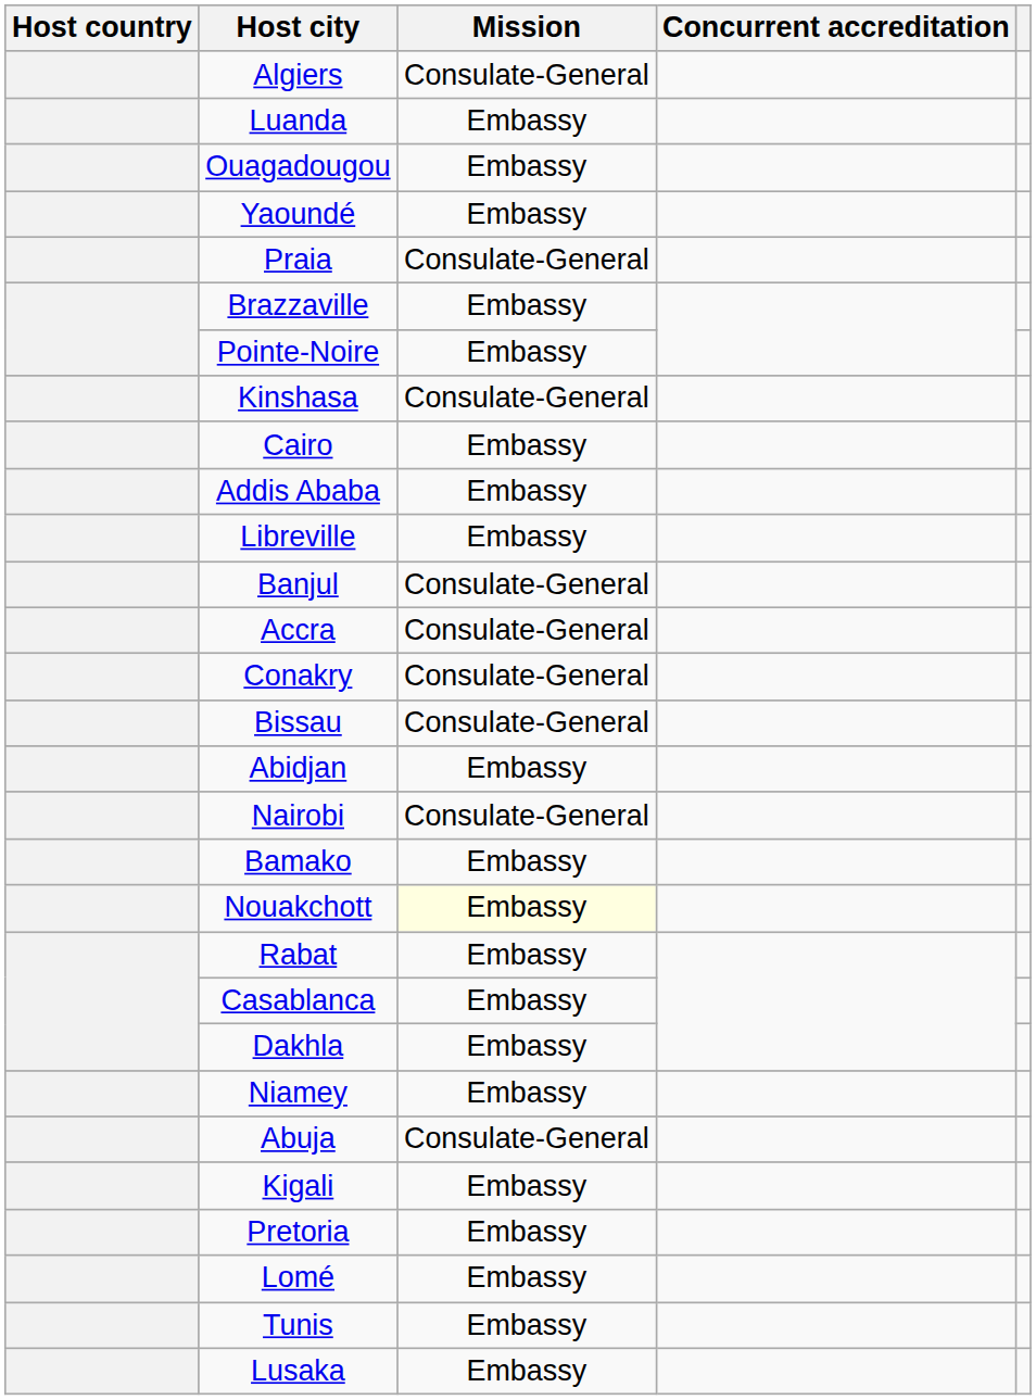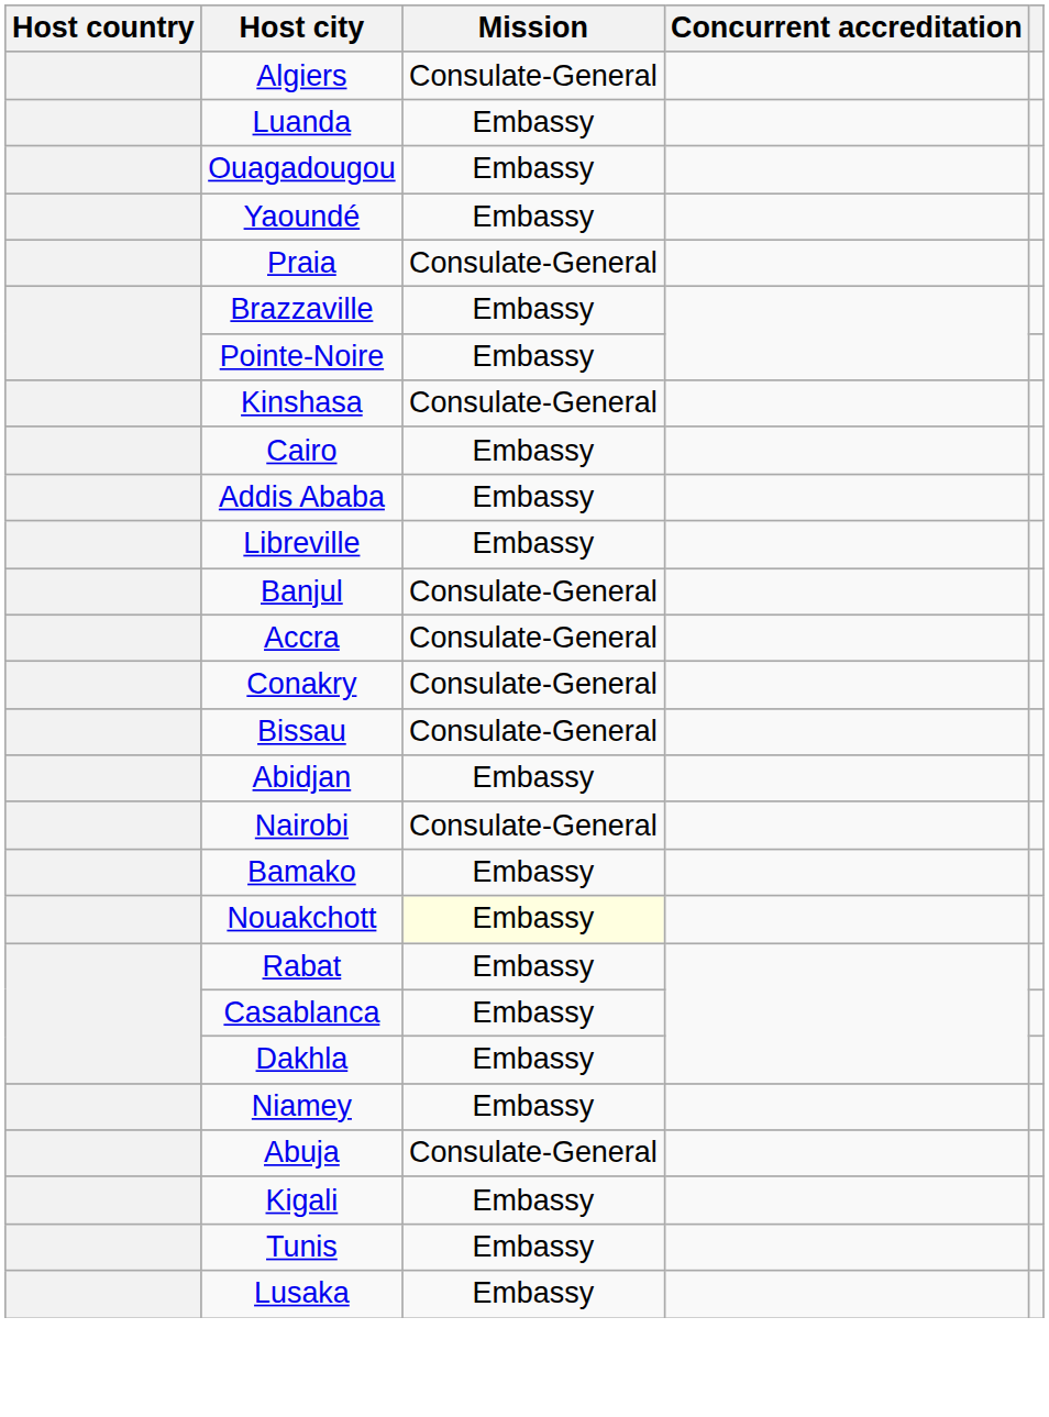 <table class="wikitable plainrowheaders" style="text-align:center">
 <tr>
 <th scope="col">Host country</th>
 <th scope="col">Host city</th>
 <th scope="col">Mission</th>
 <th scope="col">Concurrent accreditation</th>
 <th scope="col"></th>
 </tr>
 <tr>
 <th scope="row"></th>
 <td><a href='#'>Algiers</a></td>
 <td>Consulate-General</td>
 <td></td>
 <td></td>
 </tr>
 <tr>
 <th scope="row"></th>
 <td><a href='#'>Luanda</a></td>
 <td>Embassy</td>
 <td></td>
 <td></td>
 </tr>
 <tr>
 <th scope="row"></th>
 <td><a href='#'>Ouagadougou</a></td>
 <td>Embassy</td>
 <td></td>
 <td></td>
 </tr>
 <tr>
 <th scope="row"></th>
 <td><a href='#'>Yaoundé</a></td>
 <td>Embassy</td>
 <td></td>
 <td></td>
 </tr>
 <tr>
 <th scope="row"></th>
 <td><a href='#'>Praia</a></td>
 <td>Consulate-General</td>
 <td></td>
 <td></td>
 </tr>
 <tr>
 <th scope="row" rowspan="2"></th>
 <td><a href='#'>Brazzaville</a></td>
 <td>Embassy</td>
 <td rowspan="2"></td>
 <td></td>
 </tr>
 <tr>
 <td><a href='#'>Pointe-Noire</a></td>
 <td>Embassy</td>
 <td></td>
 </tr>
 <tr>
 <th scope="row"></th>
 <td><a href='#'>Kinshasa</a></td>
 <td>Consulate-General</td>
 <td></td>
 <td></td>
 </tr>
 <tr>
 <th scope="row"></th>
 <td><a href='#'>Cairo</a></td>
 <td>Embassy</td>
 <td></td>
 <td></td>
 </tr>
 <tr>
 <th scope="row"></th>
 <td><a href='#'>Addis Ababa</a></td>
 <td>Embassy</td>
 <td></td>
 <td></td>
 </tr>
 <tr>
 <th scope="row"></th>
 <td><a href='#'>Libreville</a></td>
 <td>Embassy</td>
 <td></td>
 <td></td>
 </tr>
 <tr>
 <th scope="row"></th>
 <td><a href='#'>Banjul</a></td>
 <td>Consulate-General</td>
 <td></td>
 <td></td>
 </tr>
 <tr>
 <th scope="row"></th>
 <td><a href='#'>Accra</a></td>
 <td>Consulate-General</td>
 <td></td>
 <td></td>
 </tr>
 <tr>
 <th scope="row"></th>
 <td><a href='#'>Conakry</a></td>
 <td>Consulate-General</td>
 <td></td>
 <td></td>
 </tr>
 <tr>
 <th scope="row"></th>
 <td><a href='#'>Bissau</a></td>
 <td>Consulate-General</td>
 <td></td>
 <td></td>
 </tr>
 <tr>
 <th scope="row"></th>
 <td><a href='#'>Abidjan</a></td>
 <td>Embassy</td>
 <td></td>
 <td></td>
 </tr>
 <tr>
 <th scope="row"></th>
 <td><a href='#'>Nairobi</a></td>
 <td>Consulate-General</td>
 <td></td>
 <td></td>
 </tr>
 <tr>
 <th scope="row"></th>
 <td><a href='#'>Bamako</a></td>
 <td>Embassy</td>
 <td></td>
 <td></td>
 </tr>
 <tr>
 <th scope="row"></th>
 <td><a href='#'>Nouakchott</a></td>
 <td style="background: lightyellow;">Embassy</td>
 <td></td>
 <td></td>
 </tr>
 <tr>
 <th scope="row" rowspan="3"></th>
 <td><a href='#'>Rabat</a></td>
 <td>Embassy</td>
 <td rowspan="3"></td>
 <td></td>
 </tr>
 <tr>
 <td><a href='#'>Casablanca</a></td>
 <td>Embassy</td>
 <td></td>
 </tr>
 <tr>
 <td><a href='#'>Dakhla</a></td>
 <td>Embassy</td>
 <td></td>
 </tr>
 <tr>
 <th scope="row"></th>
 <td><a href='#'>Niamey</a></td>
 <td>Embassy</td>
 <td></td>
 <td></td>
 </tr>
 <tr>
 <th scope="row"></th>
 <td><a href='#'>Abuja</a></td>
 <td>Consulate-General</td>
 <td></td>
 <td></td>
 </tr>
 <tr>
 <th scope="row"></th>
 <td><a href='#'>Kigali</a></td>
 <td>Embassy</td>
 <td></td>
 <td></td>
 </tr>
 <tr>
 <th scope="row"></th>
-<td><a href='#'>Pretoria</a></td>
-<td>Embassy</td>
-<td></td>
-<td></td>
-</tr>
-<tr>
-<th scope="row"></th>
-<td><a href='#'>Lomé</a></td>
-<td>Embassy</td>
-<td></td>
-<td></td>
-</tr>
-<tr>
-<th scope="row"></th>
 <td><a href='#'>Tunis</a></td>
 <td>Embassy</td>
 <td></td>
 <td></td>
 </tr>
 <tr>
 <th scope="row"></th>
 <td><a href='#'>Lusaka</a></td>
 <td>Embassy</td>
 <td></td>
 <td></td>
 </tr>
 </table>
